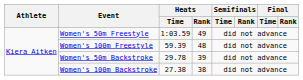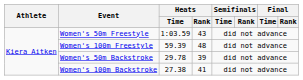 <table class=wikitable style="font-size:90%">
 <tr>
 <th rowspan="2">Athlete</th>
 <th rowspan="2">Event</th>
 <th colspan="2">Heats</th>
 <th colspan="2">Semifinals</th>
 <th colspan="2">Final</th>
 </tr>
 <tr>
 <th>Time</th>
 <th>Rank</th>
 <th>Time</th>
 <th>Rank</th>
 <th>Time</th>
 <th>Rank</th>
 </tr>
 <tr>
 <td rowspan="4"><a href='#'>Kiera Aitken</a></td>
 <td><a href='#'>Women's 50m Freestyle</a></td>
 <td align=center>1:03.59</td>
-<td align=center>49</td>
+<td align=center>43</td>
 <td align=center colspan=4>did not advance</td>
 </tr>
 <tr>
 <td><a href='#'>Women's 100m Freestyle</a></td>
 <td align=center>59.39</td>
 <td align=center>48</td>
 <td align=center colspan=4>did not advance</td>
 </tr>
 <tr>
 <td><a href='#'>Women's 50m Backstroke</a></td>
 <td align=center>29.78</td>
 <td align=center>39</td>
 <td align=center colspan=4>did not advance</td>
 </tr>
 <tr>
 <td><a href='#'>Women's 100m Backstroke</a></td>
 <td align=center>27.38</td>
-<td align=center>38</td>
+<td align=center>41</td>
 <td align=center colspan=4>did not advance</td>
 </tr>
 </table>
